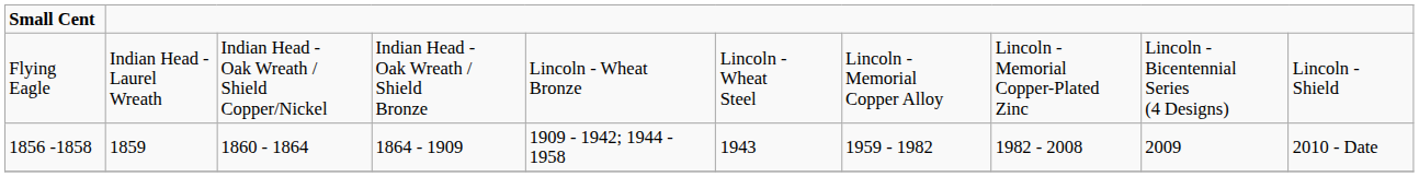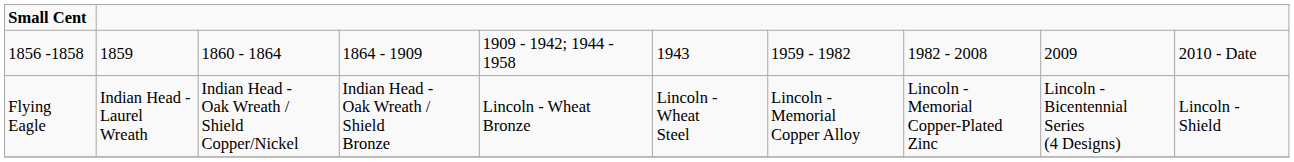 <table class="wikitable">
 <tr>
 <td><strong>Small Cent</strong></td>
+</tr>
+<tr>
+<td>1856  -1858</td>
+<td>1859</td>
+<td>1860 - 1864</td>
+<td>1864 - 1909</td>
+<td>1909 - 1942; 1944 - 1958</td>
+<td>1943</td>
+<td>1959 - 1982</td>
+<td>1982 - 2008</td>
+<td>2009</td>
+<td>2010 - Date</td>
 </tr>
 <tr>
 <td>Flying Eagle</td>
 <td>Indian Head -<br>Laurel Wreath</td>
 <td>Indian Head -<br>Oak Wreath / Shield<br>Copper/Nickel</td>
 <td>Indian Head -<br>Oak Wreath / Shield<br>Bronze</td>
 <td>Lincoln - Wheat<br>Bronze</td>
 <td>Lincoln - Wheat<br>Steel</td>
 <td>Lincoln - Memorial<br>Copper Alloy</td>
 <td>Lincoln - Memorial<br>Copper-Plated Zinc</td>
 <td>Lincoln -<br>Bicentennial Series<br>(4 Designs)</td>
 <td>Lincoln - Shield</td>
 </tr>
 <tr>
-<td>1856  -1858</td>
-<td>1859</td>
-<td>1860 - 1864</td>
-<td>1864 - 1909</td>
-<td>1909 - 1942; 1944 - 1958</td>
-<td>1943</td>
-<td>1959 - 1982</td>
-<td>1982 - 2008</td>
-<td>2009</td>
-<td>2010 - Date</td>
-</tr>
-<tr>
 </tr>
 </table>
